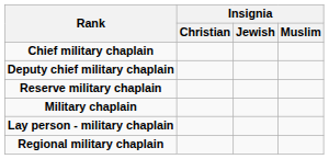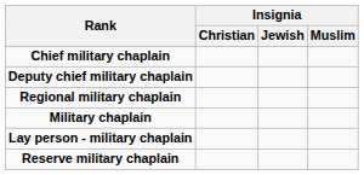 <table class="wikitable" style="text-align:center;">
 <tr>
 <th rowspan=2>Rank</th>
 <th colspan=3>Insignia</th>
 </tr>
 <tr>
 <th>Christian</th>
 <th>Jewish</th>
 <th>Muslim</th>
 </tr>
 <tr>
 <td><strong>Chief military chaplain</strong></td>
 <td></td>
 <td></td>
 <td></td>
 </tr>
 <tr>
 <td><strong>Deputy chief military chaplain</strong></td>
 <td></td>
 <td></td>
 <td></td>
 </tr>
 <tr>
-<td><strong>Reserve military chaplain</strong></td>
+<td><strong>Regional military chaplain</strong></td>
 <td></td>
 <td></td>
 <td></td>
 </tr>
 <tr>
 <td><strong>Military chaplain</strong></td>
 <td></td>
 <td></td>
 <td></td>
 </tr>
 <tr>
 <td><strong>Lay person - military chaplain</strong><br></td>
 <td></td>
 <td></td>
 <td></td>
 </tr>
 <tr>
-<td><strong>Regional military chaplain</strong></td>
+<td><strong>Reserve military chaplain</strong></td>
 <td></td>
 <td></td>
 <td></td>
 </tr>
 </table>
